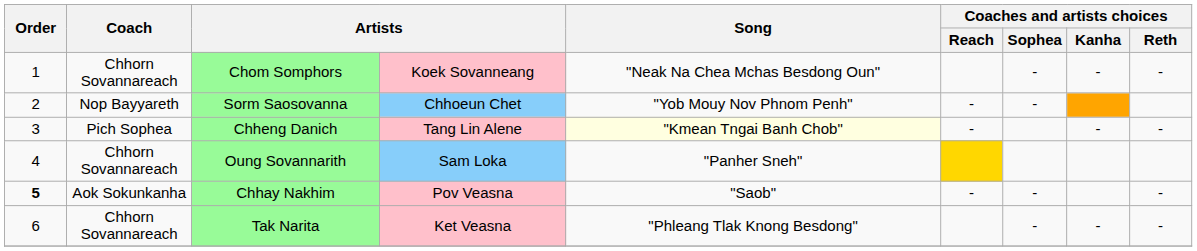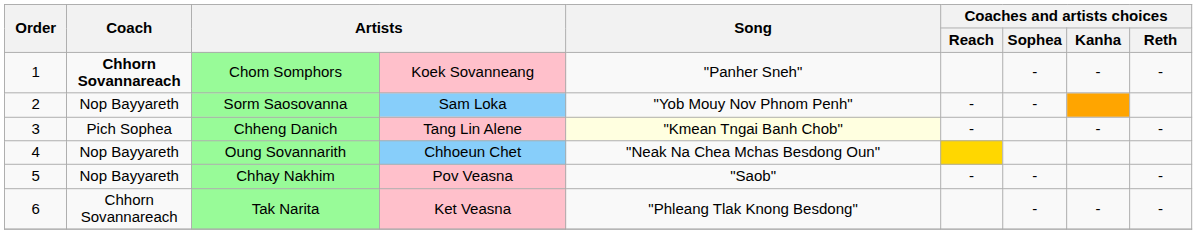 <table class="wikitable" style="text-align:center; width:100%;">
 <tr>
 <th scope="col" style="width:05%;" rowspan="2">Order</th>
 <th scope="col" style="width:10%;" rowspan="2">Coach</th>
 <th scope="col" style="width:30%;" colspan="2" rowspan="2">Artists</th>
 <th scope="col" style="width:30%;" rowspan="2">Song</th>
 <th scope="col" style="width:20%;" colspan="4">Coaches and artists choices</th>
 </tr>
 <tr>
 <th style="width:05%;">Reach</th>
 <th style="width:05%;">Sophea</th>
 <th style="width:05%;">Kanha</th>
 <th style="width:05%;">Reth</th>
 </tr>
 <tr>
 <td>1</td>
-<td>Chhorn Sovannareach</td>
+<td><strong>Chhorn Sovannareach</strong></td>
 <td style="background:palegreen">Chom Somphors</td>
 <td style="background:pink">Koek Sovanneang</td>
-<td>"Neak Na Chea Mchas Besdong Oun"</td>
+<td>"Panher Sneh"</td>
 <td></td>
 <td>-</td>
 <td>-</td>
 <td>-</td>
 </tr>
 <tr>
 <td>2</td>
 <td>Nop Bayyareth</td>
 <td style="background:palegreen">Sorm Saosovanna</td>
-<td style="background:lightskyblue">Chhoeun Chet</td>
+<td style="background:lightskyblue">Sam Loka</td>
 <td>"Yob Mouy Nov Phnom Penh"</td>
 <td>-</td>
 <td>-</td>
 <td style="background:orange;text-align:center;"></td>
 <td></td>
 </tr>
 <tr>
 <td>3</td>
 <td>Pich Sophea</td>
 <td style="background:palegreen">Chheng Danich</td>
 <td style="background:pink">Tang Lin Alene</td>
 <td style="background: lightyellow;">"Kmean Tngai Banh Chob"</td>
 <td>-</td>
 <td></td>
 <td>-</td>
 <td>-</td>
 </tr>
 <tr>
 <td>4</td>
-<td>Chhorn Sovannareach</td>
+<td>Nop Bayyareth</td>
 <td style="background:palegreen">Oung Sovannarith</td>
-<td style="background:lightskyblue">Sam Loka</td>
-<td>"Panher Sneh"</td>
+<td style="background:lightskyblue">Chhoeun Chet</td>
+<td>"Neak Na Chea Mchas Besdong Oun"</td>
 <td style = "background:gold;text-align:center;"></td>
 <td></td>
 <td></td>
 <td></td>
 </tr>
 <tr>
-<td><strong>5</strong></td>
-<td>Aok Sokunkanha</td>
+<td>5</td>
+<td>Nop Bayyareth</td>
 <td style="background:palegreen">Chhay Nakhim</td>
 <td style="background:pink">Pov Veasna</td>
 <td>"Saob"</td>
 <td>-</td>
 <td>-</td>
 <td></td>
 <td>-</td>
 </tr>
 <tr>
 <td>6</td>
 <td>Chhorn Sovannareach</td>
 <td style="background:palegreen">Tak Narita</td>
 <td style="background:pink">Ket Veasna</td>
 <td>"Phleang Tlak Knong Besdong"</td>
 <td></td>
 <td>-</td>
 <td>-</td>
 <td>-</td>
 </tr>
 <tr>
 </tr>
 </table>
